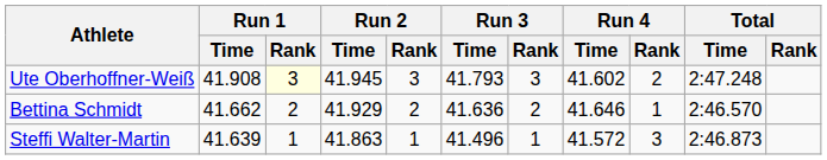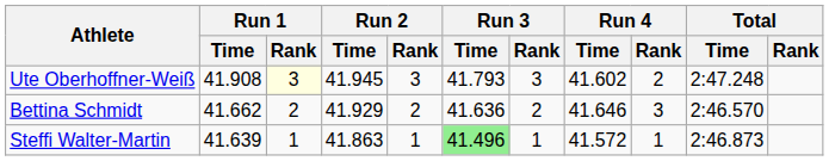 <table class="wikitable" border="1" style="font-size:90%">
 <tr>
 <th rowspan="2">Athlete</th>
 <th colspan="2">Run 1</th>
 <th colspan="2">Run 2</th>
 <th colspan="2">Run 3</th>
 <th colspan="2">Run 4</th>
 <th colspan="2">Total</th>
 </tr>
 <tr>
 <th>Time</th>
 <th>Rank</th>
 <th>Time</th>
 <th>Rank</th>
 <th>Time</th>
 <th>Rank</th>
 <th>Time</th>
 <th>Rank</th>
 <th>Time</th>
 <th>Rank</th>
 </tr>
 <tr>
 <td><a href='#'>Ute Oberhoffner-Weiß</a></td>
 <td align="center">41.908</td>
 <td align="center" style="background: lightyellow;">3</td>
 <td align="center">41.945</td>
 <td align="center">3</td>
 <td align="center">41.793</td>
 <td align="center">3</td>
 <td align="center">41.602</td>
 <td align="center">2</td>
 <td align="center">2:47.248</td>
 <td align="center"></td>
 </tr>
 <tr>
 <td><a href='#'>Bettina Schmidt</a></td>
 <td align="center">41.662</td>
 <td align="center">2</td>
 <td align="center">41.929</td>
 <td align="center">2</td>
 <td align="center">41.636</td>
 <td align="center">2</td>
 <td align="center">41.646</td>
-<td align="center">1</td>
+<td align="center">3</td>
 <td align="center">2:46.570</td>
 <td align="center"></td>
 </tr>
 <tr>
 <td><a href='#'>Steffi Walter-Martin</a></td>
 <td align="center">41.639</td>
 <td align="center">1</td>
 <td align="center">41.863</td>
 <td align="center">1</td>
-<td align="center">41.496</td>
+<td align="center" style="background: lightgreen;">41.496</td>
 <td align="center">1</td>
 <td align="center">41.572</td>
-<td align="center">3</td>
+<td align="center">1</td>
 <td align="center">2:46.873</td>
 <td align="center"></td>
 </tr>
 </table>
